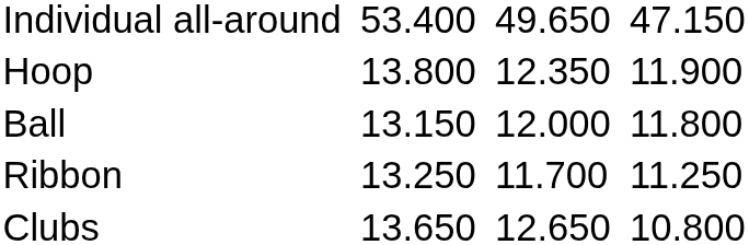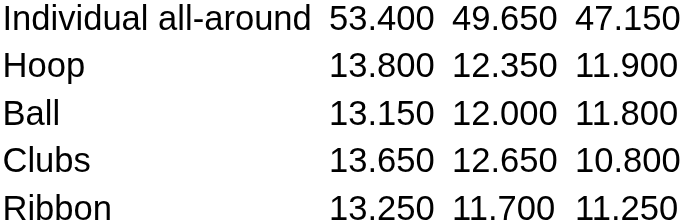 <table>
 <tr>
 <td>Individual all-around</td>
 <td></td>
 <td>53.400</td>
 <td></td>
 <td>49.650</td>
 <td></td>
 <td>47.150</td>
 </tr>
 <tr>
 <td>Hoop</td>
 <td></td>
 <td>13.800</td>
 <td></td>
 <td>12.350</td>
 <td></td>
 <td>11.900</td>
 </tr>
 <tr>
 <td>Ball</td>
 <td></td>
 <td>13.150</td>
 <td></td>
 <td>12.000</td>
 <td></td>
 <td>11.800</td>
 </tr>
 <tr>
+<td>Clubs</td>
+<td></td>
+<td>13.650</td>
+<td></td>
+<td>12.650</td>
+<td></td>
+<td>10.800</td>
+</tr>
+<tr>
 <td>Ribbon</td>
 <td></td>
 <td>13.250</td>
 <td></td>
 <td>11.700</td>
 <td></td>
 <td>11.250</td>
 </tr>
-<tr>
-<td>Clubs</td>
-<td></td>
-<td>13.650</td>
-<td></td>
-<td>12.650</td>
-<td></td>
-<td>10.800</td>
-</tr>
 </table>
